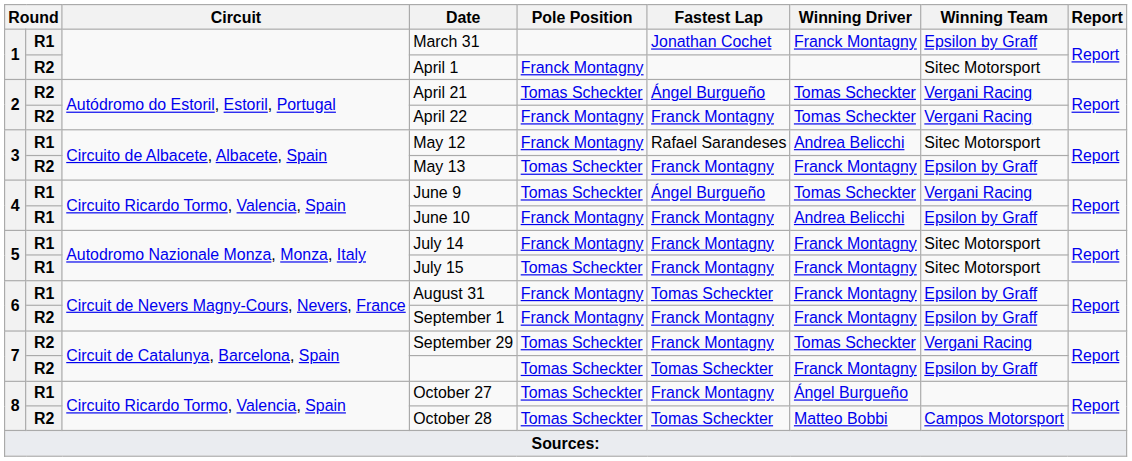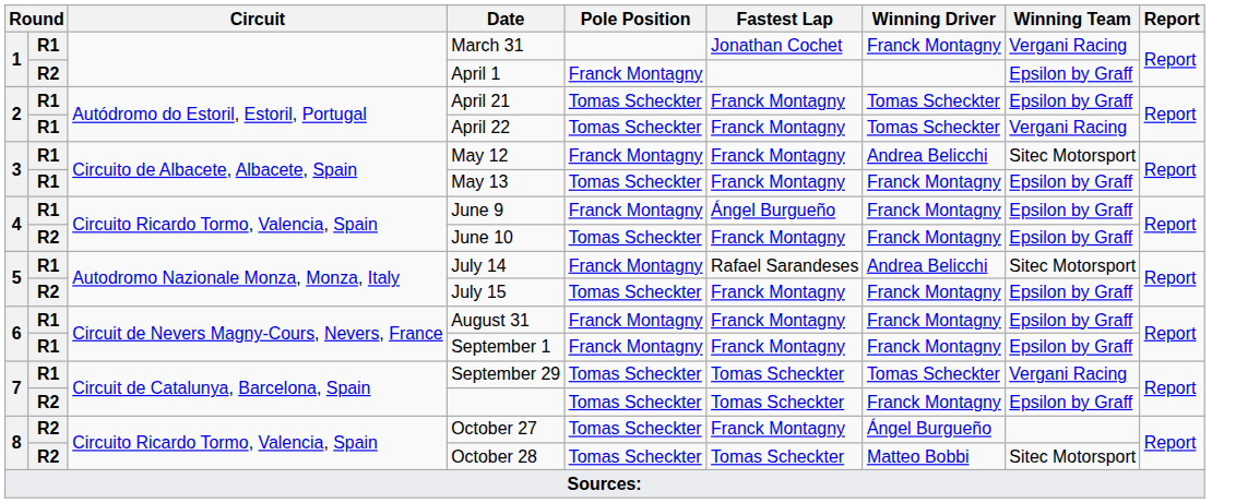 <table class="wikitable" style="font-size: 85%">
 <tr>
 <th colspan=2>Round</th>
 <th>Circuit</th>
 <th>Date</th>
 <th>Pole Position</th>
 <th>Fastest Lap</th>
 <th>Winning Driver</th>
 <th>Winning Team</th>
 <th>Report</th>
 </tr>
 <tr>
 <th rowspan=2>1</th>
 <th>R1</th>
 <td rowspan=2></td>
 <td>March 31</td>
 <td></td>
 <td> <a href='#'>Jonathan Cochet</a></td>
 <td> <a href='#'>Franck Montagny</a></td>
-<td> <a href='#'>Epsilon by Graff</a></td>
+<td> <a href='#'>Vergani Racing</a></td>
 <td rowspan=2><a href='#'>Report</a></td>
 </tr>
 <tr>
 <th>R2</th>
 <td>April 1</td>
 <td> <a href='#'>Franck Montagny</a></td>
 <td></td>
 <td></td>
-<td> Sitec Motorsport</td>
+<td> <a href='#'>Epsilon by Graff</a></td>
 </tr>
 <tr>
 <th rowspan=2>2</th>
-<th>R2</th>
+<th>R1</th>
 <td rowspan=2> <a href='#'>Autódromo do Estoril</a>, <a href='#'>Estoril</a>, <a href='#'>Portugal</a></td>
 <td>April 21</td>
 <td> <a href='#'>Tomas Scheckter</a></td>
-<td> <a href='#'>Ángel Burgueño</a></td>
+<td> <a href='#'>Franck Montagny</a></td>
 <td> <a href='#'>Tomas Scheckter</a></td>
-<td> <a href='#'>Vergani Racing</a></td>
+<td> <a href='#'>Epsilon by Graff</a></td>
 <td rowspan=2><a href='#'>Report</a></td>
 </tr>
 <tr>
-<th>R2</th>
+<th>R1</th>
 <td>April 22</td>
-<td> <a href='#'>Franck Montagny</a></td>
+<td> <a href='#'>Tomas Scheckter</a></td>
 <td> <a href='#'>Franck Montagny</a></td>
 <td> <a href='#'>Tomas Scheckter</a></td>
 <td> <a href='#'>Vergani Racing</a></td>
 </tr>
 <tr>
 <th rowspan=2>3</th>
 <th>R1</th>
 <td rowspan=2> <a href='#'>Circuito de Albacete</a>, <a href='#'>Albacete</a>, <a href='#'>Spain</a></td>
 <td>May 12</td>
 <td> <a href='#'>Franck Montagny</a></td>
-<td> Rafael Sarandeses</td>
+<td> <a href='#'>Franck Montagny</a></td>
 <td> <a href='#'>Andrea Belicchi</a></td>
 <td> Sitec Motorsport</td>
 <td rowspan=2><a href='#'>Report</a></td>
 </tr>
 <tr>
-<th>R2</th>
+<th>R1</th>
 <td>May 13</td>
 <td> <a href='#'>Tomas Scheckter</a></td>
 <td> <a href='#'>Franck Montagny</a></td>
 <td> <a href='#'>Franck Montagny</a></td>
 <td> <a href='#'>Epsilon by Graff</a></td>
 </tr>
 <tr>
 <th rowspan=2>4</th>
 <th>R1</th>
 <td rowspan=2> <a href='#'>Circuito Ricardo Tormo</a>, <a href='#'>Valencia</a>, <a href='#'>Spain</a></td>
 <td>June 9</td>
-<td> <a href='#'>Tomas Scheckter</a></td>
+<td> <a href='#'>Franck Montagny</a></td>
 <td> <a href='#'>Ángel Burgueño</a></td>
-<td> <a href='#'>Tomas Scheckter</a></td>
-<td> <a href='#'>Vergani Racing</a></td>
+<td> <a href='#'>Franck Montagny</a></td>
+<td> <a href='#'>Epsilon by Graff</a></td>
 <td rowspan=2><a href='#'>Report</a></td>
 </tr>
 <tr>
-<th>R1</th>
+<th>R2</th>
 <td>June 10</td>
+<td> <a href='#'>Tomas Scheckter</a></td>
 <td> <a href='#'>Franck Montagny</a></td>
 <td> <a href='#'>Franck Montagny</a></td>
-<td> <a href='#'>Andrea Belicchi</a></td>
 <td> <a href='#'>Epsilon by Graff</a></td>
 </tr>
 <tr>
 <th rowspan=2>5</th>
 <th>R1</th>
 <td rowspan=2> <a href='#'>Autodromo Nazionale Monza</a>, <a href='#'>Monza</a>, <a href='#'>Italy</a></td>
 <td>July 14</td>
 <td> <a href='#'>Franck Montagny</a></td>
-<td> <a href='#'>Franck Montagny</a></td>
-<td> <a href='#'>Franck Montagny</a></td>
+<td> Rafael Sarandeses</td>
+<td> <a href='#'>Andrea Belicchi</a></td>
 <td> Sitec Motorsport</td>
 <td rowspan=2><a href='#'>Report</a></td>
 </tr>
 <tr>
-<th>R1</th>
+<th>R2</th>
 <td>July 15</td>
 <td> <a href='#'>Tomas Scheckter</a></td>
 <td> <a href='#'>Franck Montagny</a></td>
 <td> <a href='#'>Franck Montagny</a></td>
-<td> Sitec Motorsport</td>
+<td> <a href='#'>Epsilon by Graff</a></td>
 </tr>
 <tr>
 <th rowspan=2>6</th>
 <th>R1</th>
 <td rowspan=2> <a href='#'>Circuit de Nevers Magny-Cours</a>, <a href='#'>Nevers</a>, <a href='#'>France</a></td>
 <td>August 31</td>
 <td> <a href='#'>Franck Montagny</a></td>
-<td> <a href='#'>Tomas Scheckter</a></td>
+<td> <a href='#'>Franck Montagny</a></td>
 <td> <a href='#'>Franck Montagny</a></td>
 <td> <a href='#'>Epsilon by Graff</a></td>
 <td rowspan=2><a href='#'>Report</a></td>
 </tr>
 <tr>
-<th>R2</th>
+<th>R1</th>
 <td>September 1</td>
 <td> <a href='#'>Franck Montagny</a></td>
 <td> <a href='#'>Franck Montagny</a></td>
 <td> <a href='#'>Franck Montagny</a></td>
 <td> <a href='#'>Epsilon by Graff</a></td>
 </tr>
 <tr>
 <th rowspan=2>7</th>
-<th>R2</th>
+<th>R1</th>
 <td rowspan=2> <a href='#'>Circuit de Catalunya</a>, <a href='#'>Barcelona</a>, <a href='#'>Spain</a></td>
 <td>September 29</td>
 <td> <a href='#'>Tomas Scheckter</a></td>
-<td> <a href='#'>Franck Montagny</a></td>
+<td> <a href='#'>Tomas Scheckter</a></td>
 <td> <a href='#'>Tomas Scheckter</a></td>
 <td> <a href='#'>Vergani Racing</a></td>
 <td rowspan=2><a href='#'>Report</a></td>
 </tr>
 <tr>
 <th>R2</th>
 <td></td>
 <td> <a href='#'>Tomas Scheckter</a></td>
 <td> <a href='#'>Tomas Scheckter</a></td>
 <td> <a href='#'>Franck Montagny</a></td>
 <td> <a href='#'>Epsilon by Graff</a></td>
 </tr>
 <tr>
 <th rowspan=2>8</th>
-<th>R1</th>
+<th>R2</th>
 <td rowspan=2> <a href='#'>Circuito Ricardo Tormo</a>, <a href='#'>Valencia</a>, <a href='#'>Spain</a></td>
 <td>October 27</td>
 <td> <a href='#'>Tomas Scheckter</a></td>
 <td> <a href='#'>Franck Montagny</a></td>
 <td> <a href='#'>Ángel Burgueño</a></td>
 <td></td>
 <td rowspan=2><a href='#'>Report</a></td>
 </tr>
 <tr>
 <th>R2</th>
 <td>October 28</td>
 <td> <a href='#'>Tomas Scheckter</a></td>
 <td> <a href='#'>Tomas Scheckter</a></td>
 <td> <a href='#'>Matteo Bobbi</a></td>
-<td> <a href='#'>Campos Motorsport</a></td>
+<td> Sitec Motorsport</td>
 </tr>
 <tr class="sortbottom">
 <td colspan="10" style="background-color:#EAECF0;text-align:center"><strong>Sources:</strong></td>
 </tr>
 </table>
